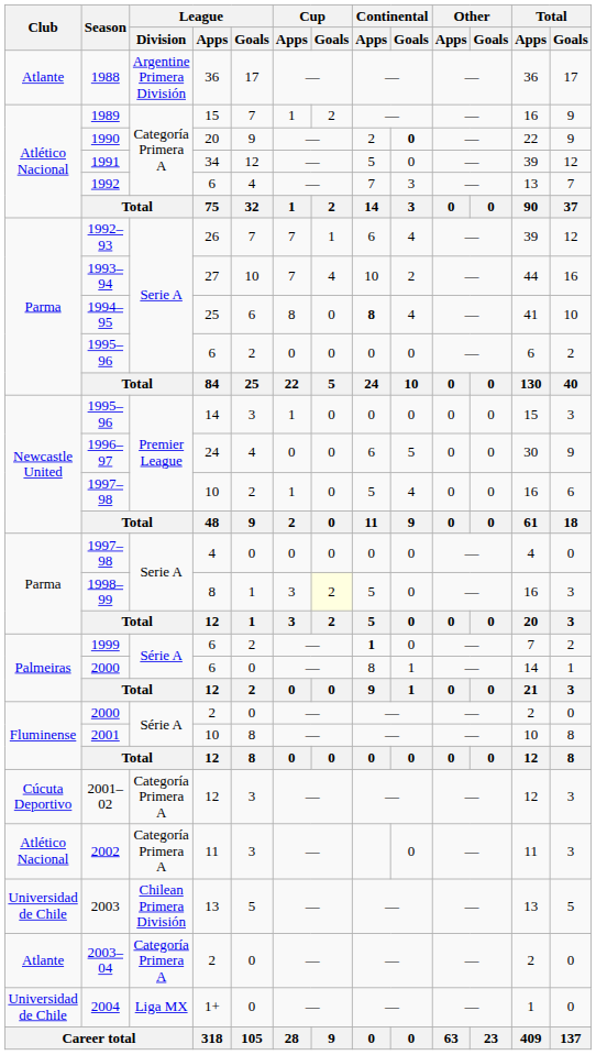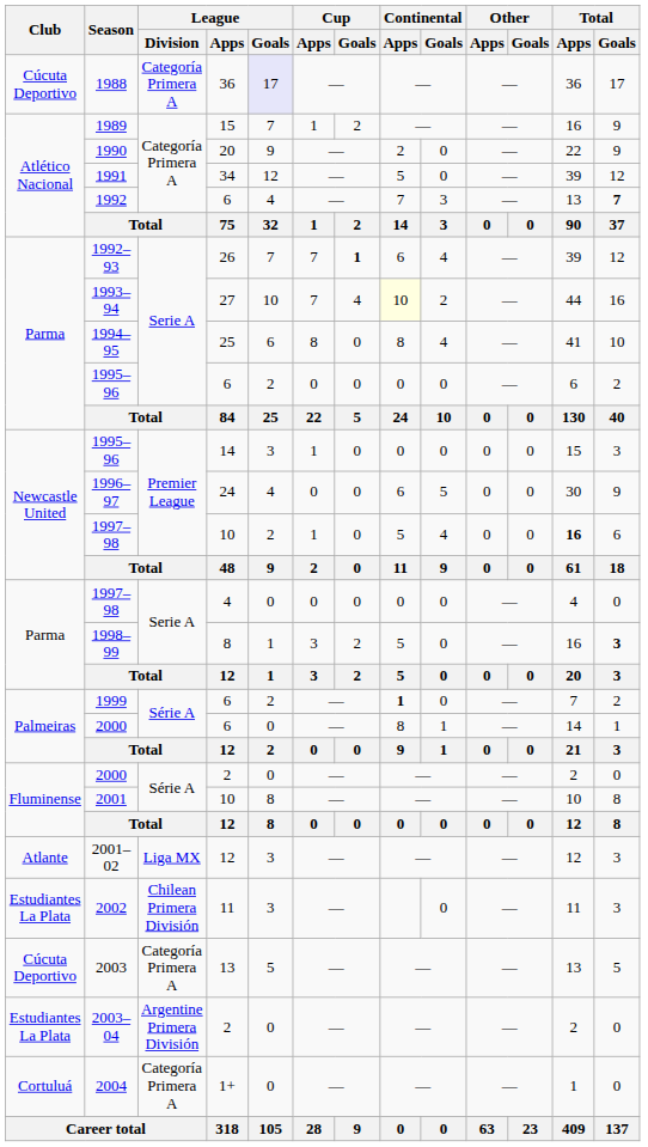 <table class="wikitable" style="text-align:center">
 <tr>
 <th rowspan="2">Club</th>
 <th rowspan="2">Season</th>
 <th colspan="3">League</th>
 <th colspan="2">Cup</th>
 <th colspan="2">Continental</th>
 <th colspan="2">Other</th>
 <th colspan="2">Total</th>
 </tr>
 <tr>
 <th>Division</th>
 <th>Apps</th>
 <th>Goals</th>
 <th>Apps</th>
 <th>Goals</th>
 <th>Apps</th>
 <th>Goals</th>
 <th>Apps</th>
 <th>Goals</th>
 <th>Apps</th>
 <th>Goals</th>
 </tr>
 <tr>
-<td><a href='#'>Atlante</a></td>
+<td><a href='#'>Cúcuta Deportivo</a></td>
 <td><a href='#'>1988</a></td>
-<td><a href='#'>Argentine Primera División</a></td>
+<td><a href='#'>Categoría Primera A</a></td>
 <td>36</td>
-<td>17</td>
+<td style="background: lavender;">17</td>
 <td colspan="2">—</td>
 <td colspan="2">—</td>
 <td colspan="2">—</td>
 <td>36</td>
 <td>17</td>
 </tr>
 <tr>
 <td rowspan="5"><a href='#'>Atlético Nacional</a></td>
 <td><a href='#'>1989</a></td>
 <td rowspan="4">Categoría Primera A</td>
 <td>15</td>
 <td>7</td>
 <td>1</td>
 <td>2</td>
 <td colspan="2">—</td>
 <td colspan="2">—</td>
 <td>16</td>
 <td>9</td>
 </tr>
 <tr>
 <td><a href='#'>1990</a></td>
 <td>20</td>
 <td>9</td>
 <td colspan="2">—</td>
 <td>2</td>
-<td><strong>0</strong></td>
+<td>0</td>
 <td colspan="2">—</td>
 <td>22</td>
 <td>9</td>
 </tr>
 <tr>
 <td><a href='#'>1991</a></td>
 <td>34</td>
 <td>12</td>
 <td colspan="2">—</td>
 <td>5</td>
 <td>0</td>
 <td colspan="2">—</td>
 <td>39</td>
 <td>12</td>
 </tr>
 <tr>
 <td><a href='#'>1992</a></td>
 <td>6</td>
 <td>4</td>
 <td colspan="2">—</td>
 <td>7</td>
 <td>3</td>
 <td colspan="2">—</td>
 <td>13</td>
-<td>7</td>
+<td><strong>7</strong></td>
 </tr>
 <tr>
 <th colspan="2">Total</th>
 <th>75</th>
 <th>32</th>
 <th>1</th>
 <th>2</th>
 <th>14</th>
 <th>3</th>
 <th>0</th>
 <th>0</th>
 <th>90</th>
 <th>37</th>
 </tr>
 <tr>
 <td rowspan="5"><a href='#'>Parma</a></td>
 <td><a href='#'>1992–93</a></td>
 <td rowspan="4"><a href='#'>Serie A</a></td>
 <td>26</td>
 <td>7</td>
 <td>7</td>
-<td>1</td>
+<td><strong>1</strong></td>
 <td>6</td>
 <td>4</td>
 <td colspan="2">—</td>
 <td>39</td>
 <td>12</td>
 </tr>
 <tr>
 <td><a href='#'>1993–94</a></td>
 <td>27</td>
 <td>10</td>
 <td>7</td>
 <td>4</td>
-<td>10</td>
+<td style="background: lightyellow;">10</td>
 <td>2</td>
 <td colspan="2">—</td>
 <td>44</td>
 <td>16</td>
 </tr>
 <tr>
 <td><a href='#'>1994–95</a></td>
 <td>25</td>
 <td>6</td>
 <td>8</td>
 <td>0</td>
-<td><strong>8</strong></td>
+<td>8</td>
 <td>4</td>
 <td colspan="2">—</td>
 <td>41</td>
 <td>10</td>
 </tr>
 <tr>
 <td><a href='#'>1995–96</a></td>
 <td>6</td>
 <td>2</td>
 <td>0</td>
 <td>0</td>
 <td>0</td>
 <td>0</td>
 <td colspan="2">—</td>
 <td>6</td>
 <td>2</td>
 </tr>
 <tr>
 <th colspan="2">Total</th>
 <th>84</th>
 <th>25</th>
 <th>22</th>
 <th>5</th>
 <th>24</th>
 <th>10</th>
 <th>0</th>
 <th>0</th>
 <th>130</th>
 <th>40</th>
 </tr>
 <tr>
 <td rowspan="4"><a href='#'>Newcastle United</a></td>
 <td><a href='#'>1995–96</a></td>
 <td rowspan="3"><a href='#'>Premier League</a></td>
 <td>14</td>
 <td>3</td>
 <td>1</td>
 <td>0</td>
 <td>0</td>
 <td>0</td>
 <td>0</td>
 <td>0</td>
 <td>15</td>
 <td>3</td>
 </tr>
 <tr>
 <td><a href='#'>1996–97</a></td>
 <td>24</td>
 <td>4</td>
 <td>0</td>
 <td>0</td>
 <td>6</td>
 <td>5</td>
 <td>0</td>
 <td>0</td>
 <td>30</td>
 <td>9</td>
 </tr>
 <tr>
 <td><a href='#'>1997–98</a></td>
 <td>10</td>
 <td>2</td>
 <td>1</td>
 <td>0</td>
 <td>5</td>
 <td>4</td>
 <td>0</td>
 <td>0</td>
-<td>16</td>
+<td><strong>16</strong></td>
 <td>6</td>
 </tr>
 <tr>
 <th colspan="2">Total</th>
 <th>48</th>
 <th>9</th>
 <th>2</th>
 <th>0</th>
 <th>11</th>
 <th>9</th>
 <th>0</th>
 <th>0</th>
 <th>61</th>
 <th>18</th>
 </tr>
 <tr>
 <td rowspan="3">Parma</td>
 <td><a href='#'>1997–98</a></td>
 <td rowspan="2">Serie A</td>
 <td>4</td>
 <td>0</td>
 <td>0</td>
 <td>0</td>
 <td>0</td>
 <td>0</td>
 <td colspan="2">—</td>
 <td>4</td>
 <td>0</td>
 </tr>
 <tr>
 <td><a href='#'>1998–99</a></td>
 <td>8</td>
 <td>1</td>
 <td>3</td>
-<td style="background: lightyellow;">2</td>
+<td>2</td>
 <td>5</td>
 <td>0</td>
 <td colspan="2">—</td>
 <td>16</td>
-<td>3</td>
+<td><strong>3</strong></td>
 </tr>
 <tr>
 <th colspan="2">Total</th>
 <th>12</th>
 <th>1</th>
 <th>3</th>
 <th>2</th>
 <th>5</th>
 <th>0</th>
 <th>0</th>
 <th>0</th>
 <th>20</th>
 <th>3</th>
 </tr>
 <tr>
 <td rowspan="3"><a href='#'>Palmeiras</a></td>
 <td><a href='#'>1999</a></td>
 <td rowspan="2"><a href='#'>Série A</a></td>
 <td>6</td>
 <td>2</td>
 <td colspan="2">—</td>
 <td><strong>1</strong></td>
 <td>0</td>
 <td colspan="2">—</td>
 <td>7</td>
 <td>2</td>
 </tr>
 <tr>
 <td><a href='#'>2000</a></td>
 <td>6</td>
 <td>0</td>
 <td colspan="2">—</td>
 <td>8</td>
 <td>1</td>
 <td colspan="2">—</td>
 <td>14</td>
 <td>1</td>
 </tr>
 <tr>
 <th colspan="2">Total</th>
 <th>12</th>
 <th>2</th>
 <th>0</th>
 <th>0</th>
 <th>9</th>
 <th>1</th>
 <th>0</th>
 <th>0</th>
 <th>21</th>
 <th>3</th>
 </tr>
 <tr>
 <td rowspan="3"><a href='#'>Fluminense</a></td>
 <td><a href='#'>2000</a></td>
 <td rowspan="2">Série A</td>
 <td>2</td>
 <td>0</td>
 <td colspan="2">—</td>
 <td colspan="2">—</td>
 <td colspan="2">—</td>
 <td>2</td>
 <td>0</td>
 </tr>
 <tr>
 <td><a href='#'>2001</a></td>
 <td>10</td>
 <td>8</td>
 <td colspan="2">—</td>
 <td colspan="2">—</td>
 <td colspan="2">—</td>
 <td>10</td>
 <td>8</td>
 </tr>
 <tr>
 <th colspan="2">Total</th>
 <th>12</th>
 <th>8</th>
 <th>0</th>
 <th>0</th>
 <th>0</th>
 <th>0</th>
 <th>0</th>
 <th>0</th>
 <th>12</th>
 <th>8</th>
 </tr>
 <tr>
-<td><a href='#'>Cúcuta Deportivo</a></td>
+<td><a href='#'>Atlante</a></td>
 <td>2001–02</td>
-<td>Categoría Primera A</td>
+<td><a href='#'>Liga MX</a></td>
 <td>12</td>
 <td>3</td>
 <td colspan="2">—</td>
 <td colspan="2">—</td>
 <td colspan="2">—</td>
 <td>12</td>
 <td>3</td>
 </tr>
 <tr>
-<td><a href='#'>Atlético Nacional</a></td>
+<td><a href='#'>Estudiantes La Plata</a></td>
 <td><a href='#'>2002</a></td>
-<td>Categoría Primera A</td>
+<td><a href='#'>Chilean Primera División</a></td>
 <td>11</td>
 <td>3</td>
 <td colspan="2">—</td>
 <td></td>
 <td>0</td>
 <td colspan="2">—</td>
 <td>11</td>
 <td>3</td>
 </tr>
 <tr>
-<td><a href='#'>Universidad de Chile</a></td>
+<td><a href='#'>Cúcuta Deportivo</a></td>
 <td>2003</td>
-<td><a href='#'>Chilean Primera División</a></td>
+<td>Categoría Primera A</td>
 <td>13</td>
 <td>5</td>
 <td colspan="2">—</td>
 <td colspan="2">—</td>
 <td colspan="2">—</td>
 <td>13</td>
 <td>5</td>
 </tr>
 <tr>
-<td><a href='#'>Atlante</a></td>
+<td><a href='#'>Estudiantes La Plata</a></td>
 <td><a href='#'>2003–04</a></td>
-<td><a href='#'>Categoría Primera A</a></td>
+<td><a href='#'>Argentine Primera División</a></td>
 <td>2</td>
 <td>0</td>
 <td colspan="2">—</td>
 <td colspan="2">—</td>
 <td colspan="2">—</td>
 <td>2</td>
 <td>0</td>
 </tr>
 <tr>
-<td><a href='#'>Universidad de Chile</a></td>
+<td><a href='#'>Cortuluá</a></td>
 <td><a href='#'>2004</a></td>
-<td><a href='#'>Liga MX</a></td>
+<td>Categoría Primera A</td>
 <td>1+</td>
 <td>0</td>
 <td colspan="2">—</td>
 <td colspan="2">—</td>
 <td colspan="2">—</td>
 <td>1</td>
 <td>0</td>
 </tr>
 <tr>
 <th colspan="3">Career total</th>
 <th>318</th>
 <th>105</th>
 <th>28</th>
 <th>9</th>
 <th>0</th>
 <th>0</th>
 <th>63</th>
 <th>23</th>
 <th>409</th>
 <th>137</th>
 </tr>
 </table>
